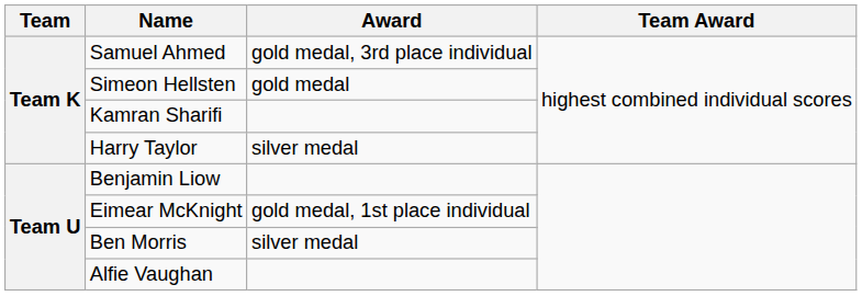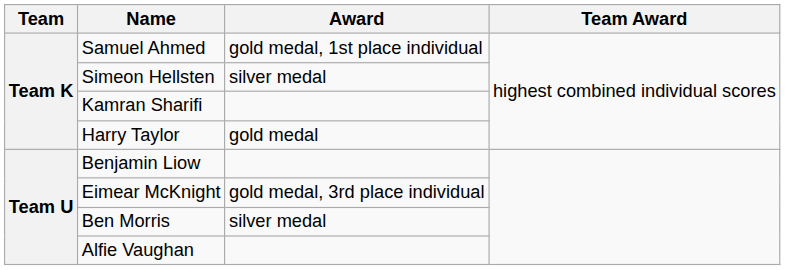 <table class="wikitable">
 <tr>
 <th>Team</th>
 <th>Name</th>
 <th>Award</th>
 <th>Team Award</th>
 </tr>
 <tr>
 <th rowspan=4 valign="middle">Team K</th>
 <td>Samuel Ahmed</td>
-<td>gold medal, 3rd place individual</td>
+<td>gold medal, 1st place individual</td>
 <td rowspan=4 valign="middle">highest combined individual scores</td>
 </tr>
 <tr>
 <td>Simeon Hellsten</td>
-<td>gold medal</td>
+<td>silver medal</td>
 </tr>
 <tr>
 <td>Kamran Sharifi</td>
 <td></td>
 </tr>
 <tr>
 <td>Harry Taylor</td>
-<td>silver medal</td>
+<td>gold medal</td>
 </tr>
 <tr>
 <th rowspan=4 valign="middle">Team U</th>
 <td>Benjamin Liow</td>
 <td></td>
 <td rowspan="4"></td>
 </tr>
 <tr>
 <td>Eimear McKnight</td>
-<td>gold medal, 1st place individual</td>
+<td>gold medal, 3rd place individual</td>
 </tr>
 <tr>
 <td>Ben Morris</td>
 <td>silver medal</td>
 </tr>
 <tr>
 <td>Alfie Vaughan</td>
 <td></td>
 </tr>
 </table>
